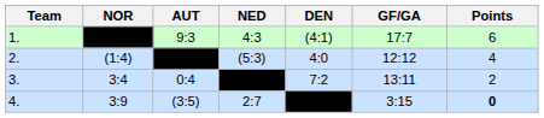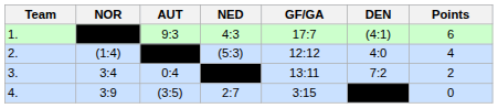 <table class="wikitable" bgcolor="#EFEFFF" width="50%">
 <tr bgcolor="#BCD2EE">
 <th>Team</th>
 <th>NOR</th>
 <th>AUT</th>
 <th>NED</th>
+<th>GF/GA</th>
 <th>DEN</th>
-<th>GF/GA</th>
 <th>Points</th>
 </tr>
 <tr bgcolor="#ccffcc" align="center">
 <td align="left">1. </td>
 <td style="background:#000000;"></td>
 <td>9:3</td>
 <td>4:3</td>
+<td>17:7</td>
 <td>(4:1)</td>
-<td>17:7</td>
 <td>6</td>
 </tr>
 <tr bgcolor="#CAE1FF" align="center">
 <td align="left">2. </td>
 <td>(1:4)</td>
 <td style="background:#000000;"></td>
 <td>(5:3)</td>
+<td>12:12</td>
 <td>4:0</td>
-<td>12:12</td>
 <td>4</td>
 </tr>
 <tr bgcolor="#CAE1FF" align="center">
 <td align="left">3. </td>
 <td>3:4</td>
 <td>0:4</td>
 <td style="background:#000000;"></td>
+<td>13:11</td>
 <td>7:2</td>
-<td>13:11</td>
 <td>2</td>
 </tr>
 <tr bgcolor="#CAE1FF" align="center">
 <td align="left">4. </td>
 <td>3:9</td>
 <td>(3:5)</td>
 <td>2:7</td>
+<td>3:15</td>
 <td style="background:#000000;"></td>
-<td>3:15</td>
-<td><strong>0</strong></td>
+<td>0</td>
 </tr>
 </table>
